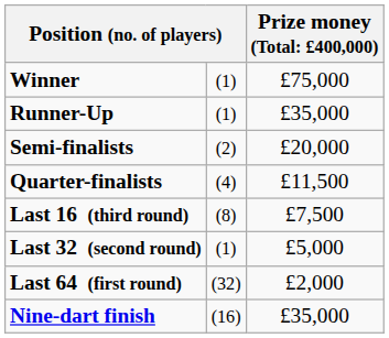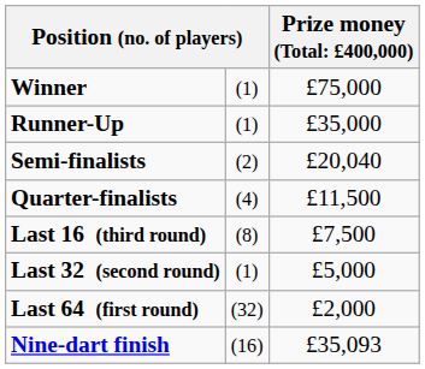 <table class="wikitable">
 <tr>
 <th colspan=2>Position <small>(no. of players)</small></th>
 <th>Prize money<br><small>(Total: £400,000)</small></th>
 </tr>
 <tr>
 <td><strong>Winner</strong></td>
 <td align=center><small>(1)</small></td>
 <td align=center>£75,000</td>
 </tr>
 <tr>
 <td><strong>Runner-Up</strong></td>
 <td align=center><small>(1)</small></td>
 <td align=center>£35,000</td>
 </tr>
 <tr>
 <td><strong>Semi-finalists</strong></td>
 <td align=center><small>(2)</small></td>
-<td align=center>£20,000</td>
+<td align=center>£20,040</td>
 </tr>
 <tr>
 <td><strong>Quarter-finalists</strong></td>
 <td align=center><small>(4)</small></td>
 <td align=center>£11,500</td>
 </tr>
 <tr>
 <td><strong>Last 16  <small>(third round)</small></strong></td>
 <td align=center><small>(8)</small></td>
 <td align=center>£7,500</td>
 </tr>
 <tr>
 <td><strong>Last 32  <small>(second round)</small></strong></td>
 <td align=center><small>(1)</small></td>
 <td align=center>£5,000</td>
 </tr>
 <tr>
 <td><strong>Last 64  <small>(first round)</small></strong></td>
 <td align=center><small>(32)</small></td>
 <td align=center>£2,000</td>
 </tr>
 <tr>
 <td><strong><a href='#'>Nine-dart finish</a></strong></td>
 <td align=center><small>(16)</small></td>
-<td align=center>£35,000</td>
+<td align=center>£35,093</td>
 </tr>
 </table>
